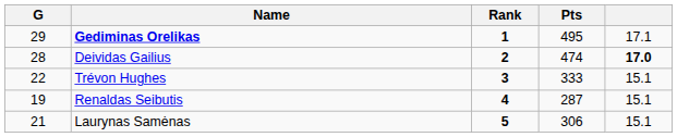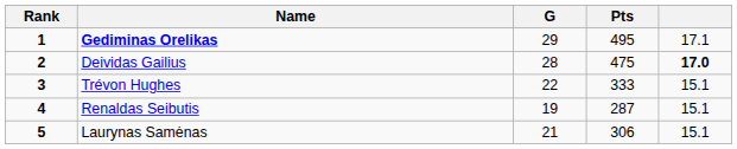 <table class="wikitable" style="width:90%;">
 <tr>
+<th style="width:10%;">Rank</th>
+<th style="width:60%;">Name</th>
 <th style="width:10%;">G</th>
-<th style="width:60%;">Name</th>
-<th style="width:10%;">Rank</th>
 <th style="width:10%;">Pts</th>
 <th style="width:10%;"></th>
 </tr>
 <tr align=center>
+<td><strong>1</strong></td>
+<td align=left> <strong><a href='#'>Gediminas Orelikas</a></strong></td>
 <td>29</td>
-<td align=left> <strong><a href='#'>Gediminas Orelikas</a></strong></td>
-<td><strong>1</strong></td>
 <td>495</td>
 <td>17.1</td>
 </tr>
 <tr align=center>
+<td><strong>2</strong></td>
+<td align=left> <a href='#'>Deividas Gailius</a></td>
 <td>28</td>
-<td align=left> <a href='#'>Deividas Gailius</a></td>
-<td><strong>2</strong></td>
-<td>474</td>
+<td>475</td>
 <td><strong>17.0</strong></td>
 </tr>
 <tr align=center>
+<td><strong>3</strong></td>
+<td align=left> <a href='#'>Trévon Hughes</a></td>
 <td>22</td>
-<td align=left> <a href='#'>Trévon Hughes</a></td>
-<td><strong>3</strong></td>
 <td>333</td>
 <td>15.1</td>
 </tr>
 <tr align=center>
+<td><strong>4</strong></td>
+<td align=left> <a href='#'>Renaldas Seibutis</a></td>
 <td>19</td>
-<td align=left> <a href='#'>Renaldas Seibutis</a></td>
-<td><strong>4</strong></td>
 <td>287</td>
 <td>15.1</td>
 </tr>
 <tr align=center>
+<td><strong>5</strong></td>
+<td align=left> Laurynas Samėnas</td>
 <td>21</td>
-<td align=left> Laurynas Samėnas</td>
-<td><strong>5</strong></td>
 <td>306</td>
 <td>15.1</td>
 </tr>
 </table>
